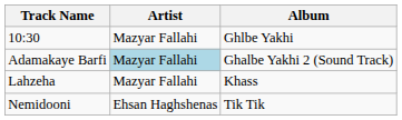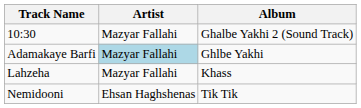 <table class="wikitable">
 <tr>
 <th>Track Name</th>
 <th>Artist</th>
 <th>Album</th>
 </tr>
 <tr>
 <td>10:30</td>
 <td>Mazyar Fallahi</td>
-<td>Ghlbe Yakhi</td>
+<td>Ghalbe Yakhi 2 (Sound Track)</td>
 </tr>
 <tr>
 <td>Adamakaye Barfi</td>
 <td style="background: lightblue;">Mazyar Fallahi</td>
-<td>Ghalbe Yakhi 2 (Sound Track)</td>
+<td>Ghlbe Yakhi</td>
 </tr>
 <tr>
 <td>Lahzeha</td>
 <td>Mazyar Fallahi</td>
 <td>Khass</td>
 </tr>
 <tr>
 <td>Nemidooni</td>
 <td>Ehsan Haghshenas</td>
 <td>Tik Tik</td>
 </tr>
 </table>
